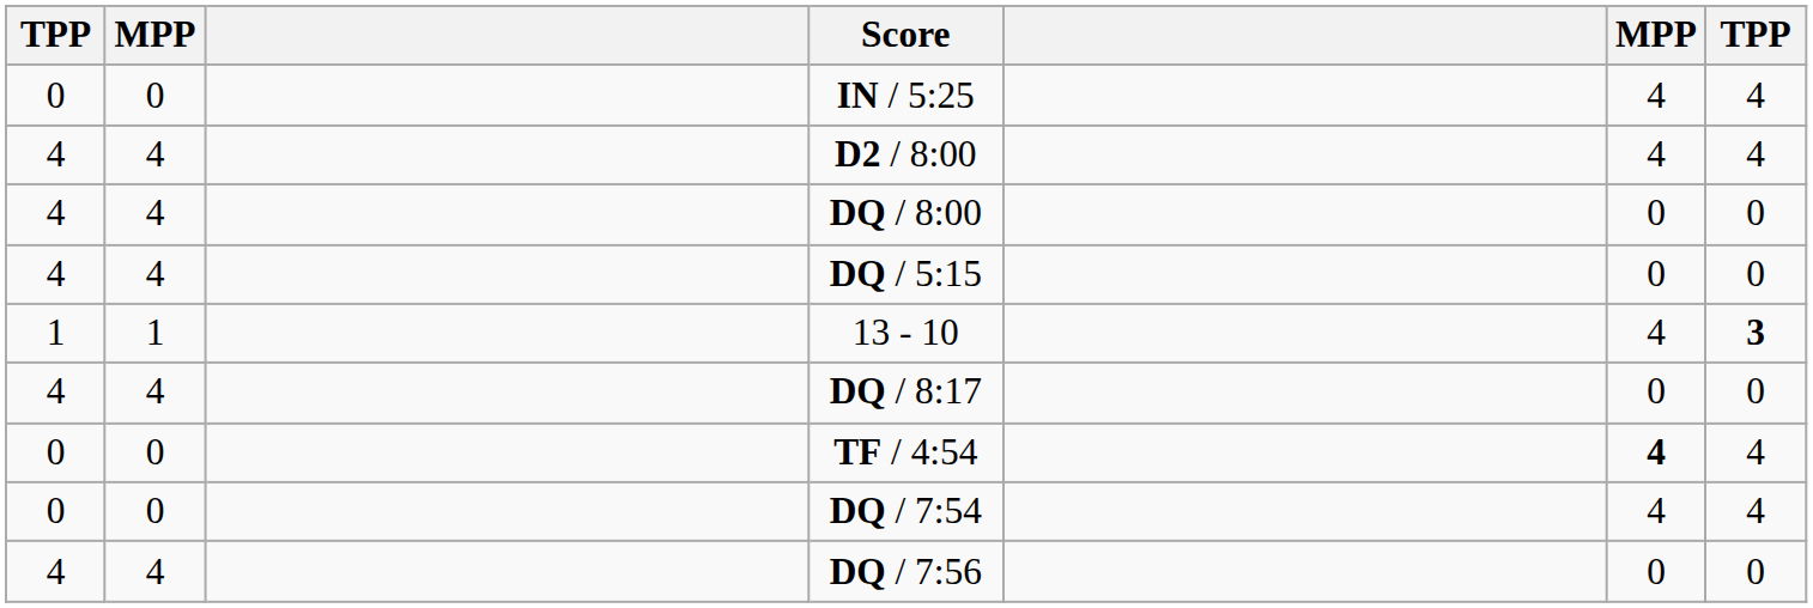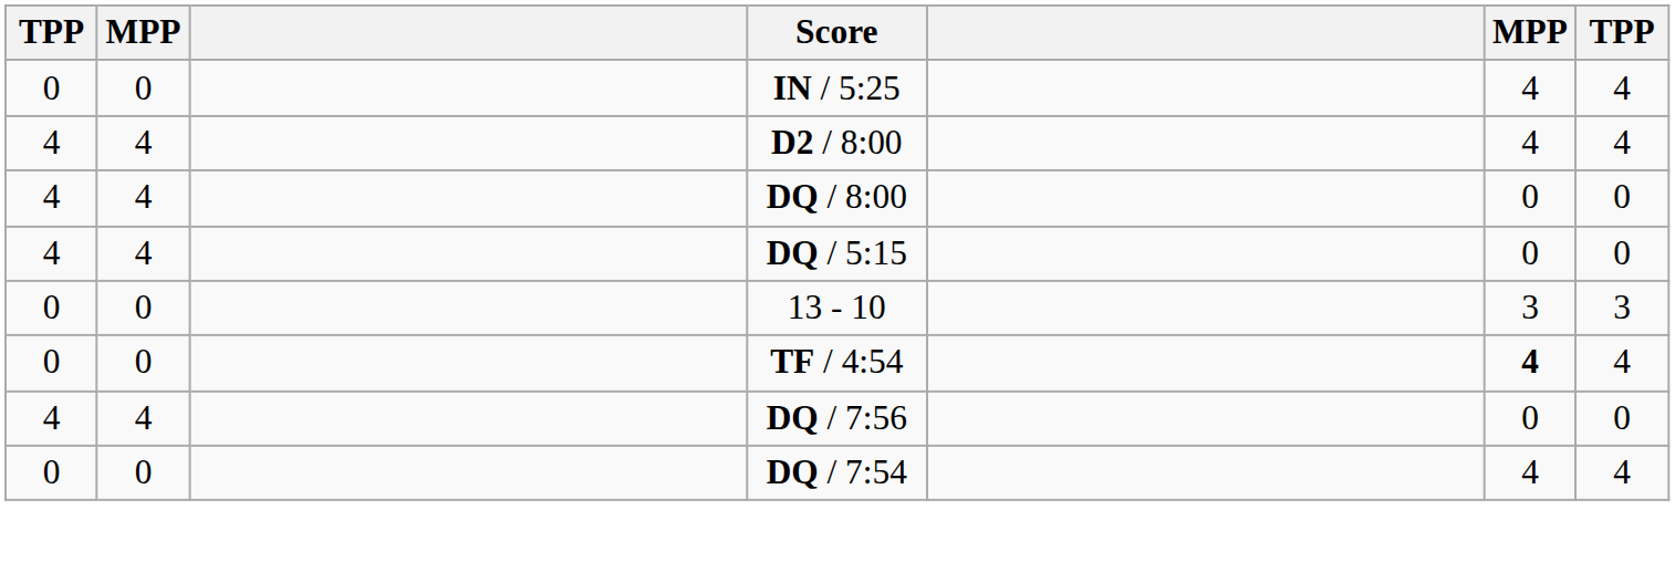 <table class="wikitable" style="text-align: center;" |>
 <tr>
 <th width="35">TPP</th>
 <th width="35">MPP</th>
 <th width="250"></th>
 <th width="75">Score</th>
 <th width="250"></th>
 <th width="35">MPP</th>
 <th width="35">TPP</th>
 </tr>
 <tr>
 <td>0</td>
 <td>0</td>
 <td style="text-align:left;"><strong></strong></td>
 <td><strong>IN</strong> / 5:25</td>
 <td style="text-align:left;"></td>
 <td>4</td>
 <td>4</td>
 </tr>
 <tr>
 <td>4</td>
 <td>4</td>
 <td style="text-align:left;"></td>
 <td><strong>D2</strong> / 8:00</td>
 <td style="text-align:left;"></td>
 <td>4</td>
 <td>4</td>
 </tr>
 <tr>
 <td>4</td>
 <td>4</td>
 <td style="text-align:left;"></td>
 <td><strong>DQ</strong> / 8:00</td>
 <td style="text-align:left;"><strong></strong></td>
 <td>0</td>
 <td>0</td>
 </tr>
 <tr>
 <td>4</td>
 <td>4</td>
 <td style="text-align:left;"></td>
 <td><strong>DQ</strong> / 5:15</td>
 <td style="text-align:left;"><strong></strong></td>
 <td>0</td>
 <td>0</td>
 </tr>
 <tr>
-<td>1</td>
-<td>1</td>
+<td>0</td>
+<td>0</td>
 <td style="text-align:left;"><strong></strong></td>
 <td>13 - 10</td>
 <td style="text-align:left;"></td>
-<td>4</td>
-<td><strong>3</strong></td>
-</tr>
-<tr>
-<td>4</td>
-<td>4</td>
-<td style="text-align:left;"></td>
-<td><strong>DQ</strong> / 8:17</td>
-<td style="text-align:left;"><strong></strong></td>
-<td>0</td>
-<td>0</td>
+<td>3</td>
+<td>3</td>
 </tr>
 <tr>
 <td>0</td>
 <td>0</td>
 <td style="text-align:left;"><strong></strong></td>
 <td><strong>TF</strong> / 4:54</td>
 <td style="text-align:left;"></td>
 <td><strong>4</strong></td>
 <td>4</td>
 </tr>
 <tr>
+<td>4</td>
+<td>4</td>
+<td style="text-align:left;"></td>
+<td><strong>DQ</strong> / 7:56</td>
+<td style="text-align:left;"><strong></strong></td>
+<td>0</td>
+<td>0</td>
+</tr>
+<tr>
 <td>0</td>
 <td>0</td>
 <td style="text-align:left;"><strong></strong></td>
 <td><strong>DQ</strong> / 7:54</td>
 <td style="text-align:left;"></td>
 <td>4</td>
 <td>4</td>
 </tr>
-<tr>
-<td>4</td>
-<td>4</td>
-<td style="text-align:left;"></td>
-<td><strong>DQ</strong> / 7:56</td>
-<td style="text-align:left;"><strong></strong></td>
-<td>0</td>
-<td>0</td>
-</tr>
 </table>
